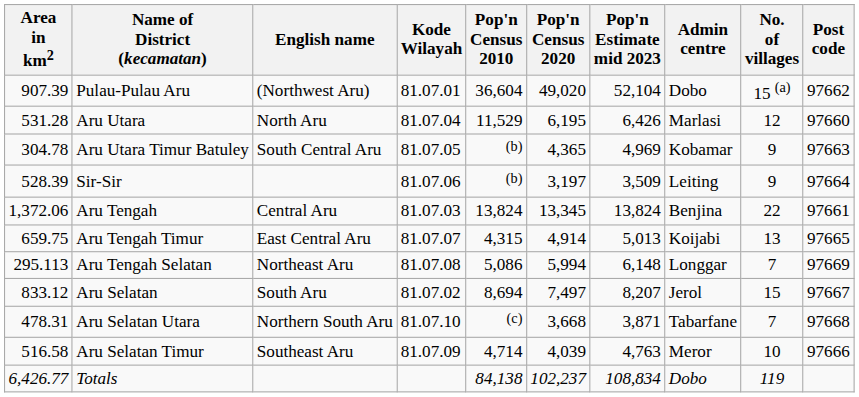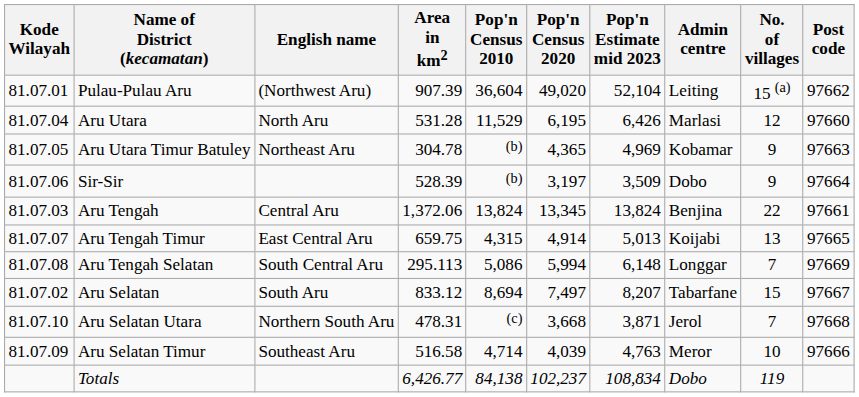 <table class="sortable wikitable">
 <tr>
-<th>Area<br>in<br>km<sup>2</sup></th>
+<th>Kode <br>Wilayah</th>
 <th>Name of<br>District<br>(<em>kecamatan</em>)</th>
 <th>English name</th>
-<th>Kode <br>Wilayah</th>
+<th>Area<br>in<br>km<sup>2</sup></th>
 <th>Pop'n<br>Census<br>2010</th>
 <th>Pop'n<br>Census<br>2020</th>
 <th>Pop'n<br>Estimate<br>mid 2023</th>
 <th>Admin <br> centre</th>
 <th>No.<br> of <br> villages</th>
 <th>Post<br>code</th>
 </tr>
 <tr>
-<td align="right">907.39</td>
+<td>81.07.01</td>
 <td>Pulau-Pulau Aru</td>
 <td>(Northwest Aru)</td>
-<td>81.07.01</td>
+<td align="right">907.39</td>
 <td align="right">36,604</td>
 <td align="right">49,020</td>
 <td align="right">52,104</td>
-<td>Dobo</td>
+<td>Leiting</td>
 <td align="center">15 <sup>(a)</sup></td>
 <td>97662</td>
 </tr>
 <tr>
-<td align="right">531.28</td>
+<td>81.07.04</td>
 <td>Aru Utara</td>
 <td>North Aru</td>
-<td>81.07.04</td>
+<td align="right">531.28</td>
 <td align="right">11,529</td>
 <td align="right">6,195</td>
 <td align="right">6,426</td>
 <td>Marlasi</td>
 <td align="center">12</td>
 <td>97660</td>
 </tr>
 <tr>
+<td>81.07.05</td>
+<td>Aru Utara Timur Batuley</td>
+<td>Northeast Aru</td>
 <td align="right">304.78</td>
-<td>Aru Utara Timur Batuley</td>
-<td>South Central Aru</td>
-<td>81.07.05</td>
 <td align="right"><sup>(b)</sup></td>
 <td align="right">4,365</td>
 <td align="right">4,969</td>
 <td>Kobamar</td>
 <td align="center">9</td>
 <td>97663</td>
 </tr>
 <tr>
-<td align="right">528.39</td>
+<td>81.07.06</td>
 <td>Sir-Sir</td>
 <td></td>
-<td>81.07.06</td>
+<td align="right">528.39</td>
 <td align="right"><sup>(b)</sup></td>
 <td align="right">3,197</td>
 <td align="right">3,509</td>
-<td>Leiting</td>
+<td>Dobo</td>
 <td align="center">9</td>
 <td>97664</td>
 </tr>
 <tr>
-<td align="right">1,372.06</td>
+<td>81.07.03</td>
 <td>Aru Tengah</td>
 <td>Central Aru</td>
-<td>81.07.03</td>
+<td align="right">1,372.06</td>
 <td align="right">13,824</td>
 <td align="right">13,345</td>
 <td align="right">13,824</td>
 <td>Benjina</td>
 <td align="center">22</td>
 <td>97661</td>
 </tr>
 <tr>
-<td align="right">659.75</td>
+<td>81.07.07</td>
 <td>Aru Tengah Timur</td>
 <td>East Central Aru</td>
-<td>81.07.07</td>
+<td align="right">659.75</td>
 <td align="right">4,315</td>
 <td align="right">4,914</td>
 <td align="right">5,013</td>
 <td>Koijabi</td>
 <td align="center">13</td>
 <td>97665</td>
 </tr>
 <tr>
+<td>81.07.08</td>
+<td>Aru Tengah Selatan</td>
+<td>South Central Aru</td>
 <td align="right">295.113</td>
-<td>Aru Tengah Selatan</td>
-<td>Northeast Aru</td>
-<td>81.07.08</td>
 <td align="right">5,086</td>
 <td align="right">5,994</td>
 <td align="right">6,148</td>
 <td>Longgar</td>
 <td align="center">7</td>
 <td>97669</td>
 </tr>
 <tr>
-<td align="right">833.12</td>
+<td>81.07.02</td>
 <td>Aru Selatan</td>
 <td>South Aru</td>
-<td>81.07.02</td>
+<td align="right">833.12</td>
 <td align="right">8,694</td>
 <td align="right">7,497</td>
 <td align="right">8,207</td>
-<td>Jerol</td>
+<td>Tabarfane</td>
 <td align="center">15</td>
 <td>97667</td>
 </tr>
 <tr>
-<td align="right">478.31</td>
+<td>81.07.10</td>
 <td>Aru Selatan Utara</td>
 <td>Northern South Aru</td>
-<td>81.07.10</td>
+<td align="right">478.31</td>
 <td align="right"><sup>(c)</sup></td>
 <td align="right">3,668</td>
 <td align="right">3,871</td>
-<td>Tabarfane</td>
+<td>Jerol</td>
 <td align="center">7</td>
 <td>97668</td>
 </tr>
 <tr>
-<td align="right">516.58</td>
+<td>81.07.09</td>
 <td>Aru Selatan Timur</td>
 <td>Southeast Aru</td>
-<td>81.07.09</td>
+<td align="right">516.58</td>
 <td align="right">4,714</td>
 <td align="right">4,039</td>
 <td align="right">4,763</td>
 <td>Meror</td>
 <td align="center">10</td>
 <td>97666</td>
 </tr>
 <tr>
-<td align="right"><em>6,426.77</em></td>
+<td></td>
 <td><em>Totals</em></td>
 <td></td>
-<td></td>
+<td align="right"><em>6,426.77</em></td>
 <td align="right"><em>84,138</em></td>
 <td align="right"><em>102,237</em></td>
 <td align="right"><em>108,834</em></td>
 <td><em>Dobo</em></td>
 <td align="center"><em>119</em></td>
 <td></td>
 </tr>
 </table>
